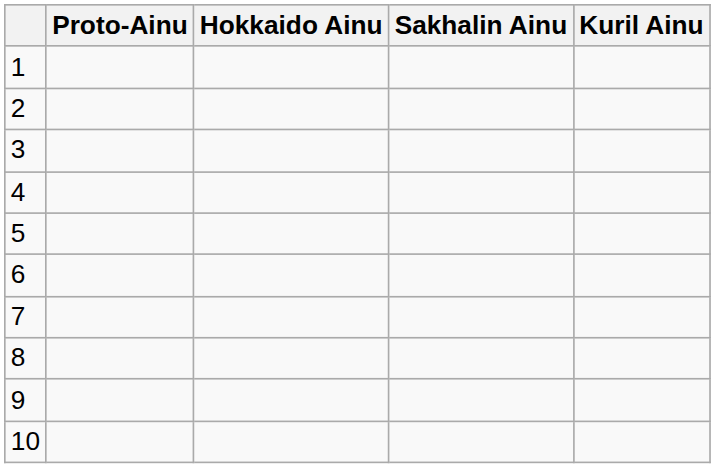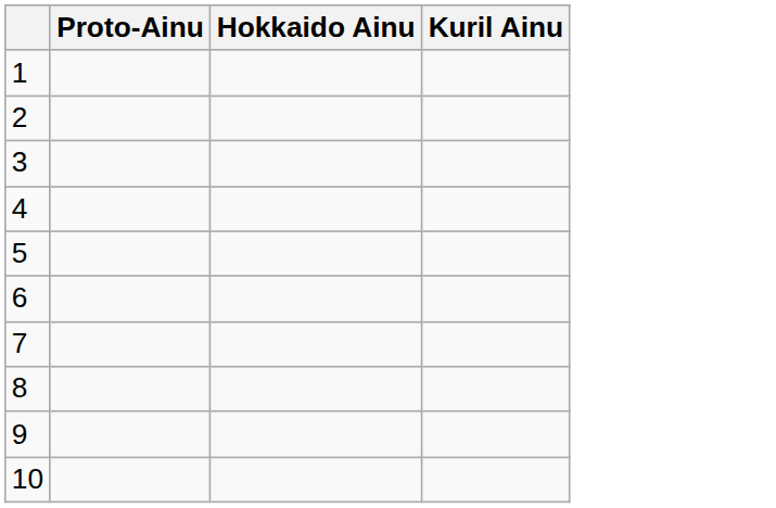 <table class="wikitable">
 <tr>
 <th></th>
 <th>Proto-Ainu</th>
 <th>Hokkaido Ainu</th>
-<th>Sakhalin Ainu</th>
 <th>Kuril Ainu</th>
 </tr>
 <tr>
 <td>1</td>
-<td></td>
 <td></td>
 <td></td>
 <td></td>
 </tr>
 <tr>
 <td>2</td>
 <td></td>
 <td></td>
 <td></td>
-<td></td>
 </tr>
 <tr>
 <td>3</td>
-<td></td>
 <td></td>
 <td></td>
 <td></td>
 </tr>
 <tr>
 <td>4</td>
 <td></td>
 <td></td>
 <td></td>
-<td></td>
 </tr>
 <tr>
 <td>5</td>
-<td></td>
 <td></td>
 <td></td>
 <td></td>
 </tr>
 <tr>
 <td>6</td>
 <td></td>
 <td></td>
 <td></td>
-<td></td>
 </tr>
 <tr>
 <td>7</td>
-<td></td>
 <td></td>
 <td></td>
 <td></td>
 </tr>
 <tr>
 <td>8</td>
 <td></td>
 <td></td>
 <td></td>
-<td></td>
 </tr>
 <tr>
 <td>9</td>
-<td></td>
 <td></td>
 <td></td>
 <td></td>
 </tr>
 <tr>
 <td>10</td>
 <td></td>
 <td></td>
 <td></td>
-<td></td>
 </tr>
 </table>
